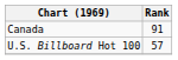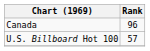 <table class="wikitable sortable">
 <tr>
 <th>Chart (1969)</th>
 <th>Rank</th>
 </tr>
 <tr>
 <td>Canada</td>
-<td style="text-align:center;">91</td>
+<td style="text-align:center;">96</td>
 </tr>
 <tr>
 <td>U.S. <em>Billboard</em> Hot 100</td>
 <td style="text-align:center;">57</td>
 </tr>
 <tr>
 </tr>
 </table>
